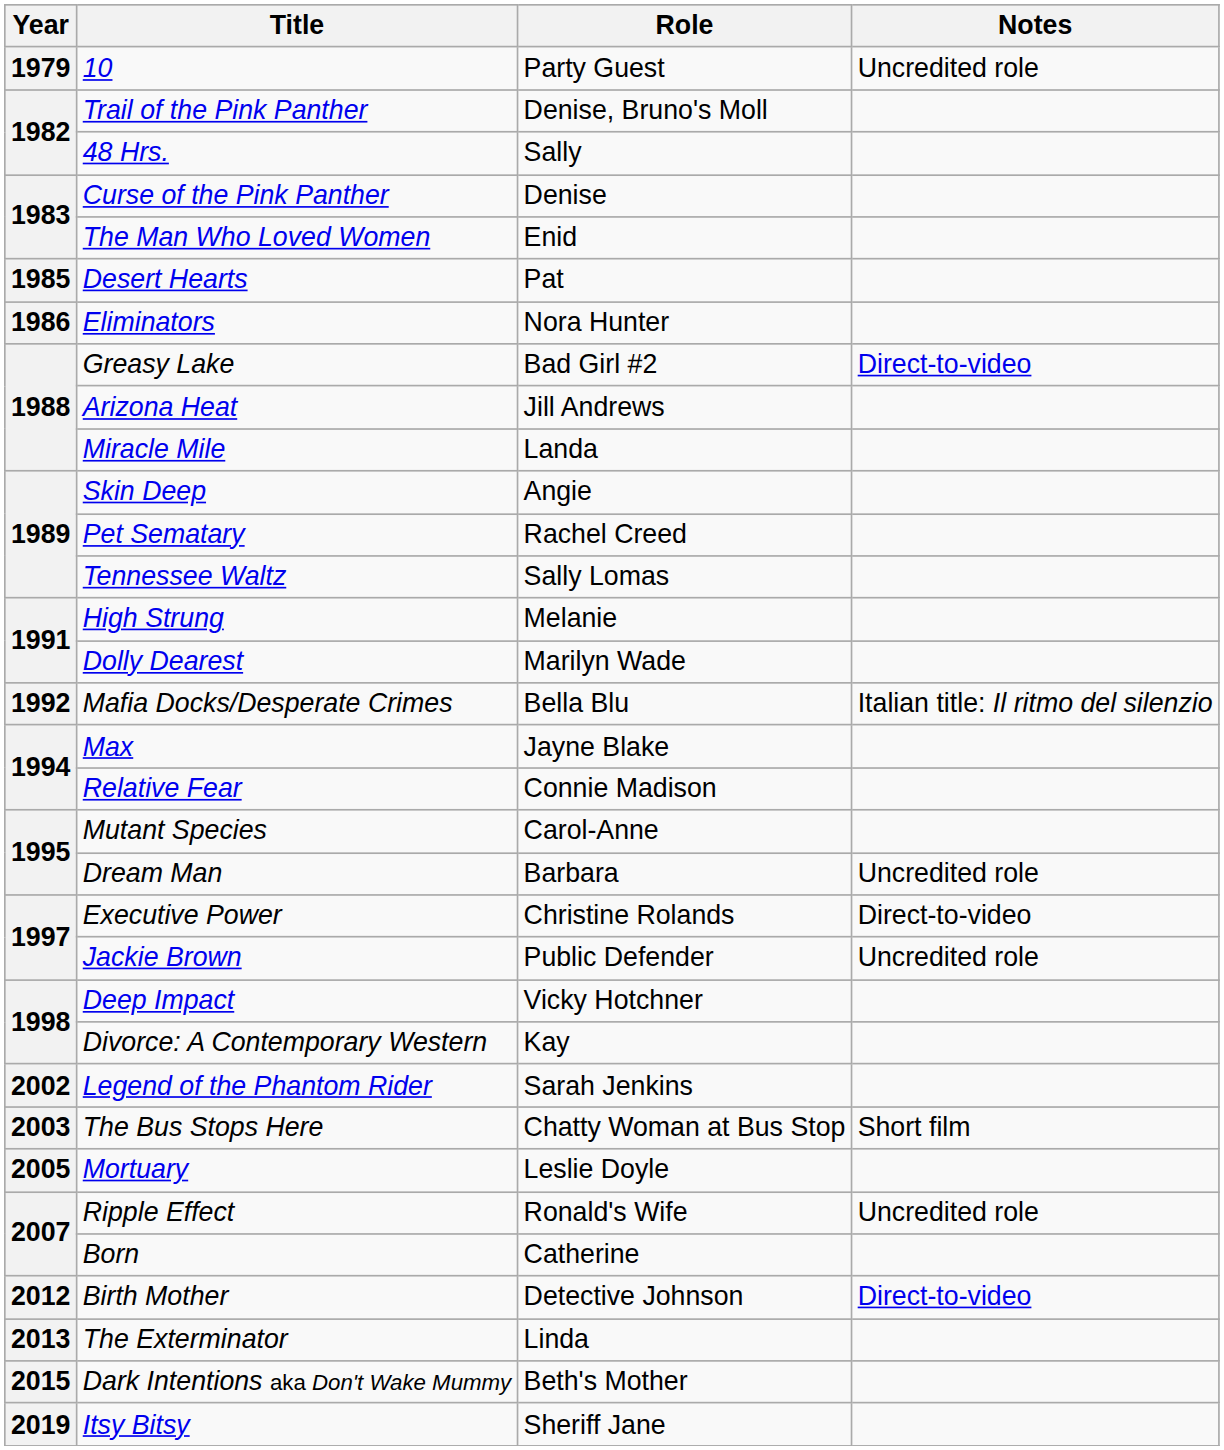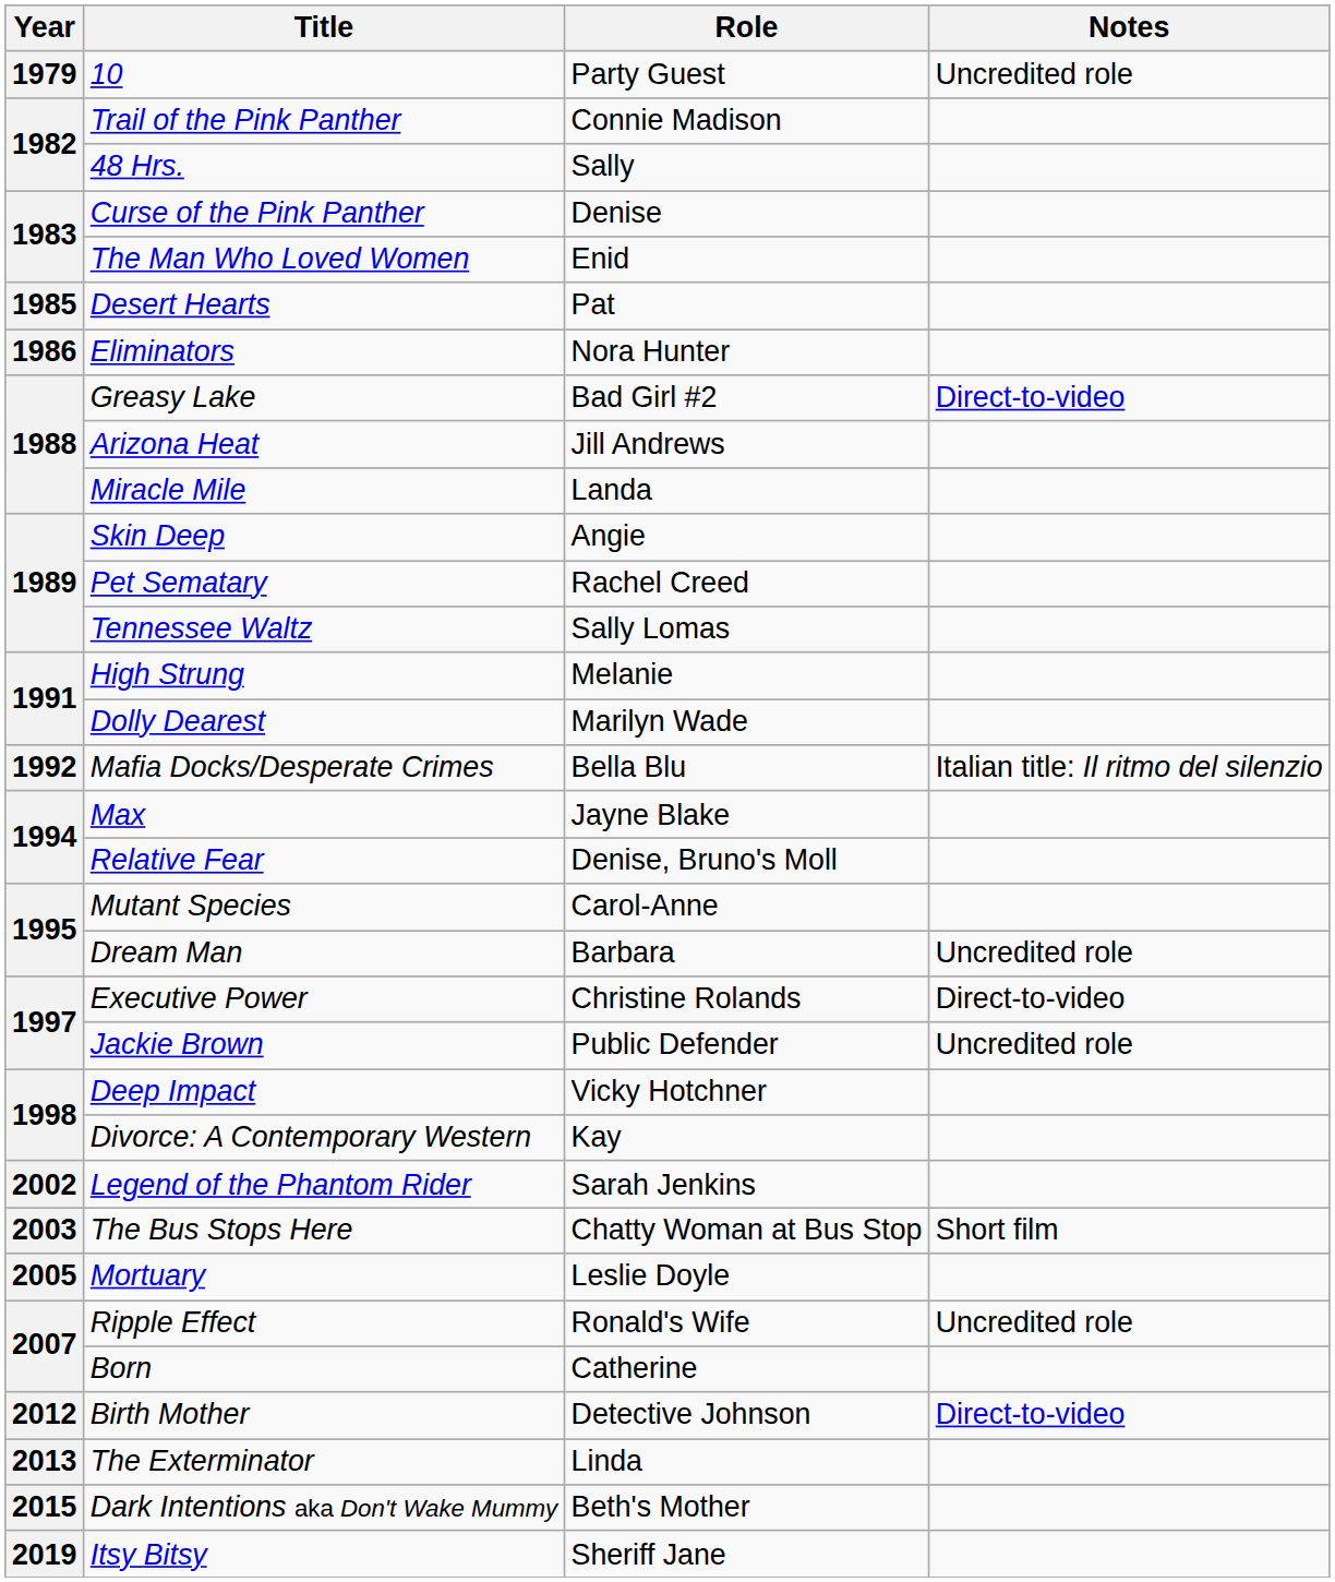 <table class="wikitable plainrowheaders sortable">
 <tr>
 <th scope="col">Year</th>
 <th scope="col">Title</th>
 <th scope="col">Role</th>
 <th scope="col" class="unsortable">Notes</th>
 </tr>
 <tr>
 <th scope="row">1979</th>
 <td><em><a href='#'>10</a></em></td>
 <td>Party Guest</td>
 <td>Uncredited role</td>
 </tr>
 <tr>
 <th scope="row" rowspan="2">1982</th>
 <td><em><a href='#'>Trail of the Pink Panther</a></em></td>
-<td>Denise, Bruno's Moll</td>
+<td>Connie Madison</td>
 <td></td>
 </tr>
 <tr>
 <td><em><a href='#'>48 Hrs.</a></em></td>
 <td>Sally</td>
 <td></td>
 </tr>
 <tr>
 <th scope="row" rowspan="2">1983</th>
 <td><em><a href='#'>Curse of the Pink Panther</a></em></td>
 <td>Denise</td>
 <td></td>
 </tr>
 <tr>
 <td><em><a href='#'>The Man Who Loved Women</a></em></td>
 <td>Enid</td>
 <td></td>
 </tr>
 <tr>
 <th scope="row">1985</th>
 <td><em><a href='#'>Desert Hearts</a></em></td>
 <td>Pat</td>
 <td></td>
 </tr>
 <tr>
 <th scope="row">1986</th>
 <td><em><a href='#'>Eliminators</a></em></td>
 <td>Nora Hunter</td>
 <td></td>
 </tr>
 <tr>
 <th scope="row" rowspan="3">1988</th>
 <td><em>Greasy Lake</em></td>
 <td>Bad Girl #2</td>
 <td><a href='#'>Direct-to-video</a></td>
 </tr>
 <tr>
 <td><em><a href='#'>Arizona Heat</a></em></td>
 <td>Jill Andrews</td>
 <td></td>
 </tr>
 <tr>
 <td><em><a href='#'>Miracle Mile</a></em></td>
 <td>Landa</td>
 <td></td>
 </tr>
 <tr>
 <th scope="row" rowspan="3">1989</th>
 <td><em><a href='#'>Skin Deep</a></em></td>
 <td>Angie</td>
 <td></td>
 </tr>
 <tr>
 <td><em><a href='#'>Pet Sematary</a></em></td>
 <td>Rachel Creed</td>
 <td></td>
 </tr>
 <tr>
 <td><em><a href='#'>Tennessee Waltz</a></em></td>
 <td>Sally Lomas</td>
 <td></td>
 </tr>
 <tr>
 <th scope="row" rowspan="2">1991</th>
 <td><em><a href='#'>High Strung</a></em></td>
 <td>Melanie</td>
 <td></td>
 </tr>
 <tr>
 <td><em><a href='#'>Dolly Dearest</a></em></td>
 <td>Marilyn Wade</td>
 <td></td>
 </tr>
 <tr>
 <th scope="row">1992</th>
 <td><em>Mafia Docks/Desperate Crimes</em></td>
 <td>Bella Blu</td>
 <td>Italian title: <em>Il ritmo del silenzio</em></td>
 </tr>
 <tr>
 <th scope="row" rowspan="2">1994</th>
 <td><em><a href='#'>Max</a></em></td>
 <td>Jayne Blake</td>
 <td></td>
 </tr>
 <tr>
 <td><em><a href='#'>Relative Fear</a></em></td>
-<td>Connie Madison</td>
+<td>Denise, Bruno's Moll</td>
 <td></td>
 </tr>
 <tr>
 <th scope="row" rowspan="2">1995</th>
 <td><em>Mutant Species</em></td>
 <td>Carol-Anne</td>
 <td></td>
 </tr>
 <tr>
 <td><em>Dream Man</em></td>
 <td>Barbara</td>
 <td>Uncredited role</td>
 </tr>
 <tr>
 <th scope="row" rowspan="2">1997</th>
 <td><em>Executive Power</em></td>
 <td>Christine Rolands</td>
 <td>Direct-to-video</td>
 </tr>
 <tr>
 <td><em><a href='#'>Jackie Brown</a></em></td>
 <td>Public Defender</td>
 <td>Uncredited role</td>
 </tr>
 <tr>
 <th scope="row" rowspan="2">1998</th>
 <td><em><a href='#'>Deep Impact</a></em></td>
 <td>Vicky Hotchner</td>
 <td></td>
 </tr>
 <tr>
 <td><em>Divorce: A Contemporary Western</em></td>
 <td>Kay</td>
 <td></td>
 </tr>
 <tr>
 <th scope="row">2002</th>
 <td><em><a href='#'>Legend of the Phantom Rider</a></em></td>
 <td>Sarah Jenkins</td>
 <td></td>
 </tr>
 <tr>
 <th scope="row">2003</th>
 <td><em>The Bus Stops Here</em></td>
 <td>Chatty Woman at Bus Stop</td>
 <td>Short film</td>
 </tr>
 <tr>
 <th scope="row">2005</th>
 <td><em><a href='#'>Mortuary</a></em></td>
 <td>Leslie Doyle</td>
 <td></td>
 </tr>
 <tr>
 <th scope="row" rowspan="2">2007</th>
 <td><em>Ripple Effect</em></td>
 <td>Ronald's Wife</td>
 <td>Uncredited role</td>
 </tr>
 <tr>
 <td><em>Born</em></td>
 <td>Catherine</td>
 <td></td>
 </tr>
 <tr>
 <th scope="row">2012</th>
 <td><em>Birth Mother</em></td>
 <td>Detective Johnson</td>
 <td><a href='#'>Direct-to-video</a></td>
 </tr>
 <tr>
 <th scope="row">2013</th>
 <td><em>The Exterminator</em></td>
 <td>Linda</td>
 <td></td>
 </tr>
 <tr>
 <th scope="row">2015</th>
 <td><em>Dark Intentions</em> <small>aka <em>Don't Wake Mummy</em></small></td>
 <td>Beth's Mother</td>
 <td></td>
 </tr>
 <tr>
 <th scope="row">2019</th>
 <td><em><a href='#'>Itsy Bitsy</a></em></td>
 <td>Sheriff Jane</td>
 <td></td>
 </tr>
 <tr>
 </tr>
 </table>
